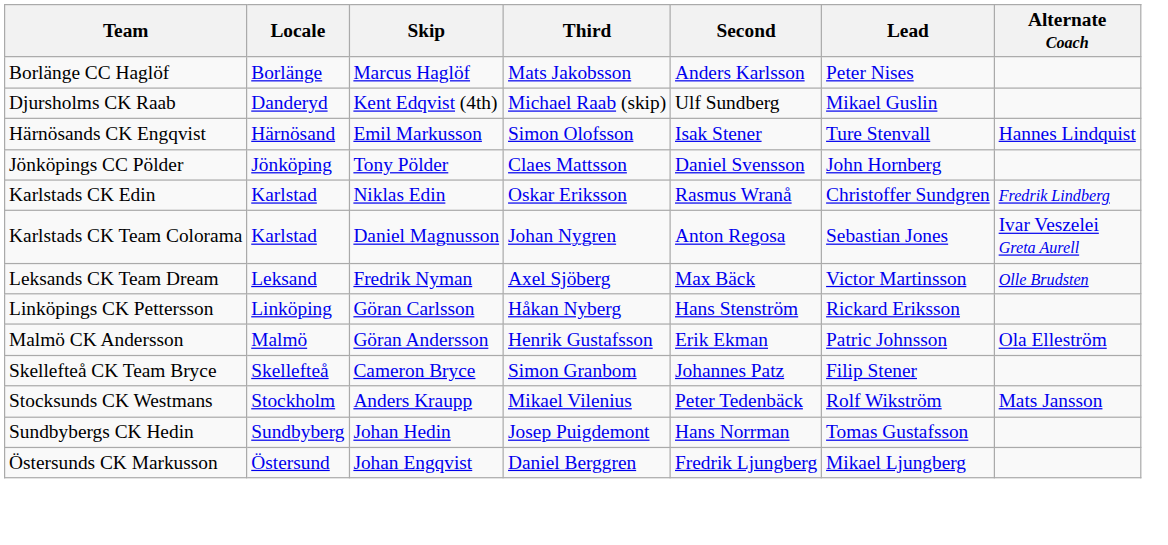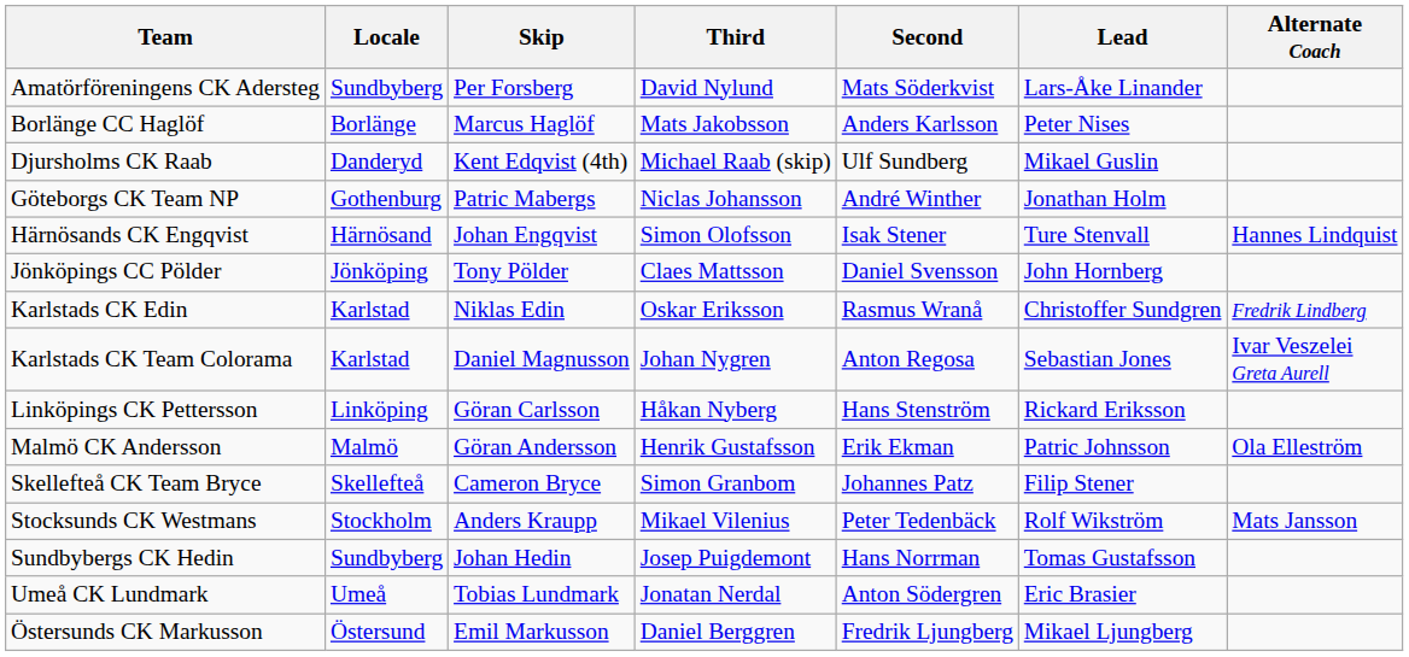 <table class="wikitable">
 <tr>
 <th>Team</th>
 <th>Locale</th>
 <th>Skip</th>
 <th>Third</th>
 <th>Second</th>
 <th>Lead</th>
 <th>Alternate<br><em><small>Coach</small></em></th>
+</tr>
+<tr>
+<td>Amatörföreningens CK Adersteg</td>
+<td><a href='#'>Sundbyberg</a></td>
+<td><a href='#'>Per Forsberg</a></td>
+<td><a href='#'>David Nylund</a></td>
+<td><a href='#'>Mats Söderkvist</a></td>
+<td><a href='#'>Lars-Åke Linander</a></td>
+<td></td>
 </tr>
 <tr>
 <td>Borlänge CC Haglöf</td>
 <td><a href='#'>Borlänge</a></td>
 <td><a href='#'>Marcus Haglöf</a></td>
 <td><a href='#'>Mats Jakobsson</a></td>
 <td><a href='#'>Anders Karlsson</a></td>
 <td><a href='#'>Peter Nises</a></td>
 <td></td>
 </tr>
 <tr>
 <td>Djursholms CK Raab</td>
 <td><a href='#'>Danderyd</a></td>
 <td><a href='#'>Kent Edqvist</a> (4th)</td>
 <td><a href='#'>Michael Raab</a> (skip)</td>
 <td>Ulf Sundberg</td>
 <td><a href='#'>Mikael Guslin</a></td>
 <td></td>
 </tr>
 <tr>
+<td>Göteborgs CK Team NP</td>
+<td><a href='#'>Gothenburg</a></td>
+<td><a href='#'>Patric Mabergs</a></td>
+<td><a href='#'>Niclas Johansson</a></td>
+<td><a href='#'>André Winther</a></td>
+<td><a href='#'>Jonathan Holm</a></td>
+<td></td>
+</tr>
+<tr>
 <td>Härnösands CK Engqvist</td>
 <td><a href='#'>Härnösand</a></td>
-<td><a href='#'>Emil Markusson</a></td>
+<td><a href='#'>Johan Engqvist</a></td>
 <td><a href='#'>Simon Olofsson</a></td>
 <td><a href='#'>Isak Stener</a></td>
 <td><a href='#'>Ture Stenvall</a></td>
 <td><a href='#'>Hannes Lindquist</a></td>
 </tr>
 <tr>
 <td>Jönköpings CC Pölder</td>
 <td><a href='#'>Jönköping</a></td>
 <td><a href='#'>Tony Pölder</a></td>
 <td><a href='#'>Claes Mattsson</a></td>
 <td><a href='#'>Daniel Svensson</a></td>
 <td><a href='#'>John Hornberg</a></td>
 <td></td>
 </tr>
 <tr>
 <td>Karlstads CK Edin</td>
 <td><a href='#'>Karlstad</a></td>
 <td><a href='#'>Niklas Edin</a></td>
 <td><a href='#'>Oskar Eriksson</a></td>
 <td><a href='#'>Rasmus Wranå</a></td>
 <td><a href='#'>Christoffer Sundgren</a></td>
 <td><em><small><a href='#'>Fredrik Lindberg</a></small></em></td>
 </tr>
 <tr>
 <td>Karlstads CK Team Colorama</td>
 <td><a href='#'>Karlstad</a></td>
 <td><a href='#'>Daniel Magnusson</a></td>
 <td><a href='#'>Johan Nygren</a></td>
 <td><a href='#'>Anton Regosa</a></td>
 <td><a href='#'>Sebastian Jones</a></td>
 <td><a href='#'>Ivar Veszelei</a><br><em><small><a href='#'>Greta Aurell</a></small></em></td>
-</tr>
-<tr>
-<td>Leksands CK Team Dream</td>
-<td><a href='#'>Leksand</a></td>
-<td><a href='#'>Fredrik Nyman</a></td>
-<td><a href='#'>Axel Sjöberg</a></td>
-<td><a href='#'>Max Bäck</a></td>
-<td><a href='#'>Victor Martinsson</a></td>
-<td><em><small><a href='#'>Olle Brudsten</a></small></em></td>
 </tr>
 <tr>
 <td>Linköpings CK Pettersson</td>
 <td><a href='#'>Linköping</a></td>
 <td><a href='#'>Göran Carlsson</a></td>
 <td><a href='#'>Håkan Nyberg</a></td>
 <td><a href='#'>Hans Stenström</a></td>
 <td><a href='#'>Rickard Eriksson</a></td>
 <td></td>
 </tr>
 <tr>
 <td>Malmö CK Andersson</td>
 <td><a href='#'>Malmö</a></td>
 <td><a href='#'>Göran Andersson</a></td>
 <td><a href='#'>Henrik Gustafsson</a></td>
 <td><a href='#'>Erik Ekman</a></td>
 <td><a href='#'>Patric Johnsson</a></td>
 <td><a href='#'>Ola Elleström</a></td>
 </tr>
 <tr>
 <td>Skellefteå CK Team Bryce</td>
 <td><a href='#'>Skellefteå</a></td>
 <td><a href='#'>Cameron Bryce</a></td>
 <td><a href='#'>Simon Granbom</a></td>
 <td><a href='#'>Johannes Patz</a></td>
 <td><a href='#'>Filip Stener</a></td>
 <td></td>
 </tr>
 <tr>
 <td>Stocksunds CK Westmans</td>
 <td><a href='#'>Stockholm</a></td>
 <td><a href='#'>Anders Kraupp</a></td>
 <td><a href='#'>Mikael Vilenius</a></td>
 <td><a href='#'>Peter Tedenbäck</a></td>
 <td><a href='#'>Rolf Wikström</a></td>
 <td><a href='#'>Mats Jansson</a></td>
 </tr>
 <tr>
 <td>Sundbybergs CK Hedin</td>
 <td><a href='#'>Sundbyberg</a></td>
 <td><a href='#'>Johan Hedin</a></td>
 <td><a href='#'>Josep Puigdemont</a></td>
 <td><a href='#'>Hans Norrman</a></td>
 <td><a href='#'>Tomas Gustafsson</a></td>
 <td></td>
 </tr>
 <tr>
+<td>Umeå CK Lundmark</td>
+<td><a href='#'>Umeå</a></td>
+<td><a href='#'>Tobias Lundmark</a></td>
+<td><a href='#'>Jonatan Nerdal</a></td>
+<td><a href='#'>Anton Södergren</a></td>
+<td><a href='#'>Eric Brasier</a></td>
+<td></td>
+</tr>
+<tr>
 <td>Östersunds CK Markusson</td>
 <td><a href='#'>Östersund</a></td>
-<td><a href='#'>Johan Engqvist</a></td>
+<td><a href='#'>Emil Markusson</a></td>
 <td><a href='#'>Daniel Berggren</a></td>
 <td><a href='#'>Fredrik Ljungberg</a></td>
 <td><a href='#'>Mikael Ljungberg</a></td>
 <td></td>
 </tr>
 </table>
